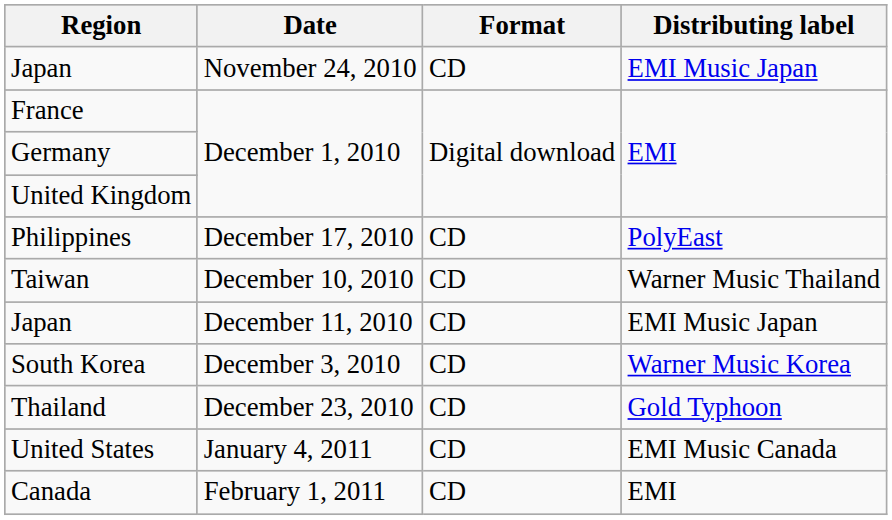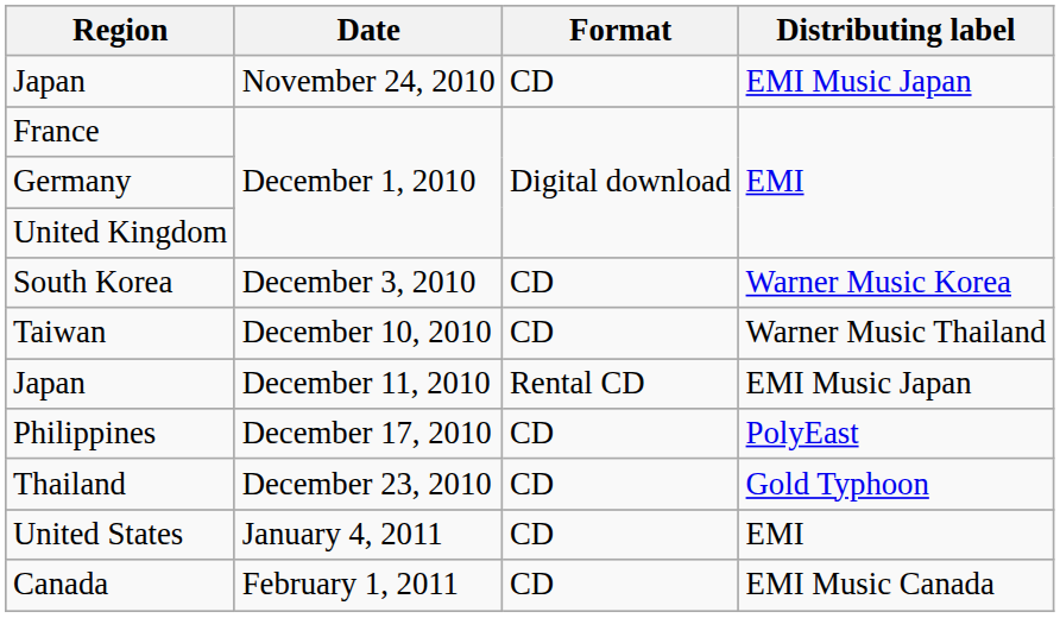 <table class="wikitable">
 <tr>
 <th>Region</th>
 <th>Date</th>
 <th>Format</th>
 <th>Distributing label</th>
 </tr>
 <tr>
 <td>Japan</td>
 <td>November 24, 2010</td>
 <td>CD</td>
 <td><a href='#'>EMI Music Japan</a></td>
 </tr>
 <tr>
 <td>France</td>
 <td rowspan="3">December 1, 2010</td>
 <td rowspan="3">Digital download</td>
 <td rowspan="3"><a href='#'>EMI</a></td>
 </tr>
 <tr>
 <td>Germany</td>
 </tr>
 <tr>
 <td>United Kingdom</td>
 </tr>
 <tr>
-<td>Philippines</td>
-<td>December 17, 2010</td>
+<td>South Korea</td>
+<td>December 3, 2010</td>
 <td>CD</td>
-<td><a href='#'>PolyEast</a></td>
+<td><a href='#'>Warner Music Korea</a></td>
 </tr>
 <tr>
 <td>Taiwan</td>
 <td>December 10, 2010</td>
 <td>CD</td>
 <td>Warner Music Thailand</td>
 </tr>
 <tr>
 <td>Japan</td>
 <td>December 11, 2010</td>
-<td>CD</td>
+<td>Rental CD</td>
 <td>EMI Music Japan</td>
 </tr>
 <tr>
-<td>South Korea</td>
-<td>December 3, 2010</td>
+<td>Philippines</td>
+<td>December 17, 2010</td>
 <td>CD</td>
-<td><a href='#'>Warner Music Korea</a></td>
+<td><a href='#'>PolyEast</a></td>
 </tr>
 <tr>
 <td>Thailand</td>
 <td>December 23, 2010</td>
 <td>CD</td>
 <td><a href='#'>Gold Typhoon</a></td>
 </tr>
 <tr>
 <td>United States</td>
 <td>January 4, 2011</td>
 <td>CD</td>
-<td>EMI Music Canada</td>
+<td>EMI</td>
 </tr>
 <tr>
 <td>Canada</td>
 <td>February 1, 2011</td>
 <td>CD</td>
-<td>EMI</td>
+<td>EMI Music Canada</td>
 </tr>
 </table>
